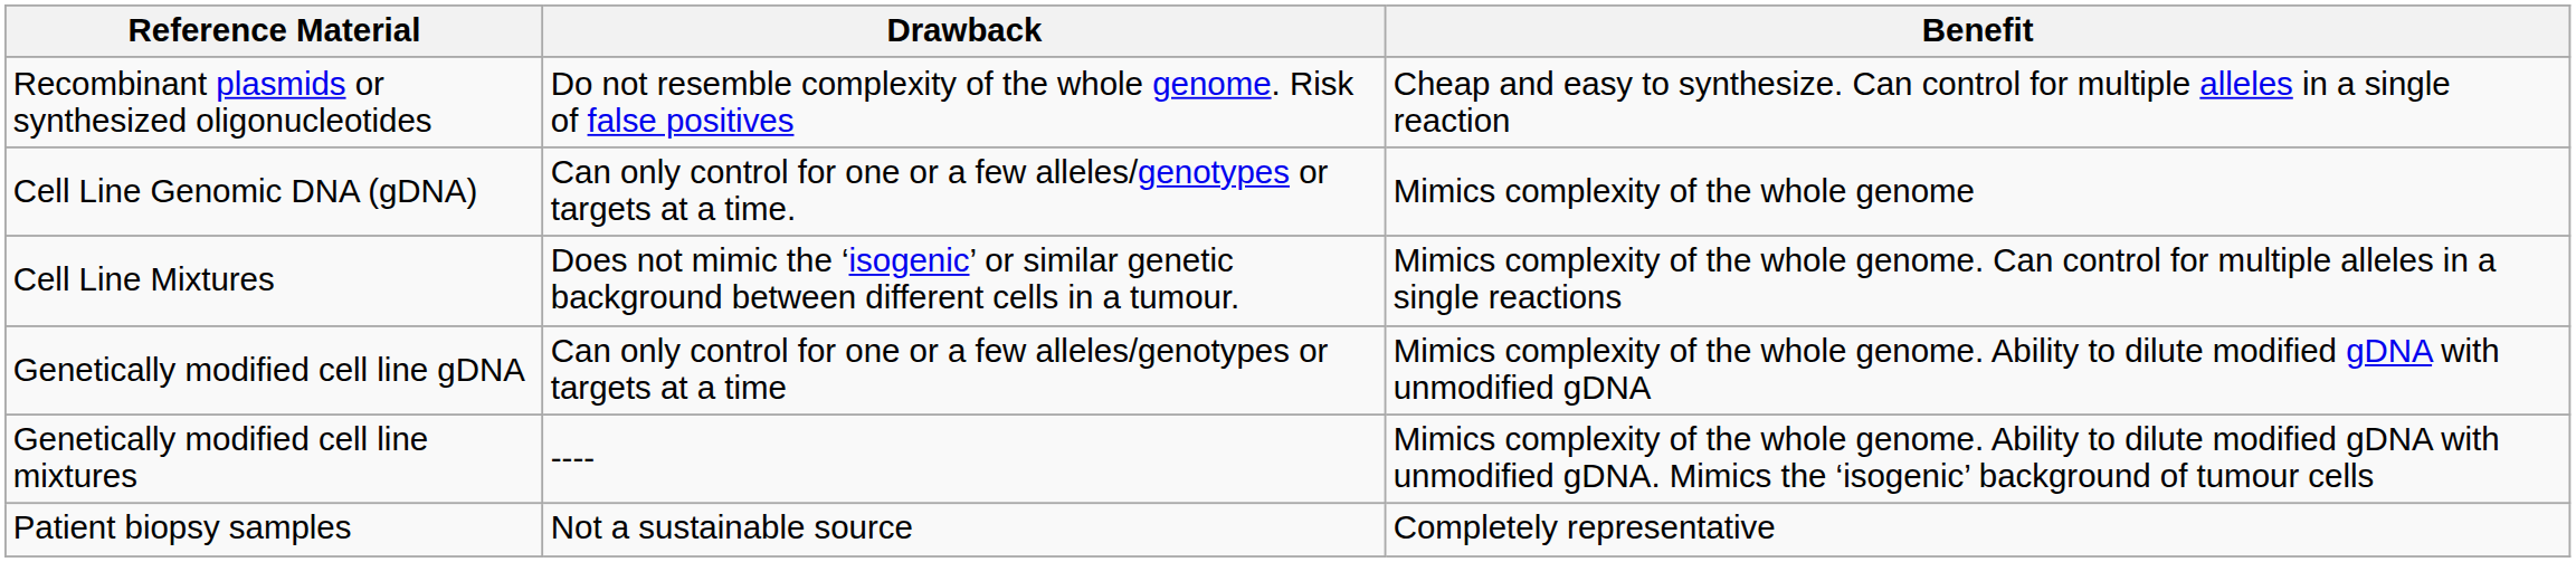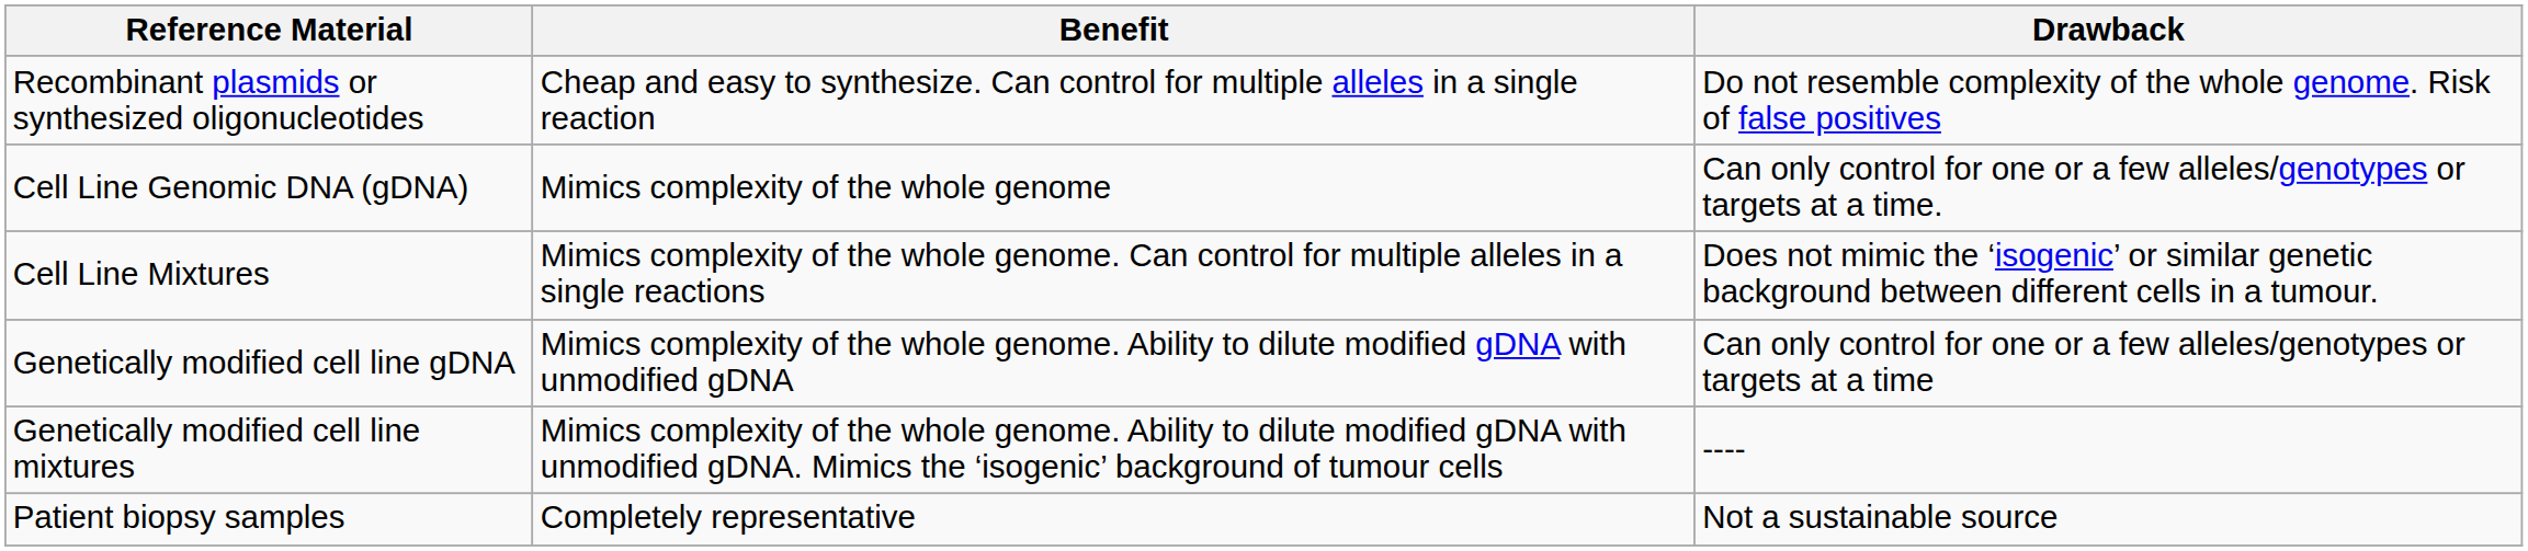 <table class="wikitable">
 <tr>
 <th>Reference Material</th>
+<th>Benefit</th>
 <th>Drawback</th>
-<th>Benefit</th>
 </tr>
 <tr>
 <td>Recombinant <a href='#'>plasmids</a> or synthesized oligonucleotides</td>
+<td>Cheap and easy to synthesize. Can control for multiple <a href='#'>alleles</a> in a single reaction</td>
 <td>Do not resemble complexity of the whole <a href='#'>genome</a>. Risk of <a href='#'>false positives</a></td>
-<td>Cheap and easy to synthesize. Can control for multiple <a href='#'>alleles</a> in a single reaction</td>
 </tr>
 <tr>
 <td>Cell Line Genomic DNA (gDNA)</td>
+<td>Mimics complexity of the whole genome</td>
 <td>Can only control for one or a few alleles/<a href='#'>genotypes</a> or targets at a time.</td>
-<td>Mimics complexity of the whole genome</td>
 </tr>
 <tr>
 <td>Cell Line Mixtures</td>
+<td>Mimics complexity of the whole genome. Can control for multiple alleles in a single reactions</td>
 <td>Does not mimic the ‘<a href='#'>isogenic</a>’ or similar genetic background between different cells in a tumour.</td>
-<td>Mimics complexity of the whole genome. Can control for multiple alleles in a single reactions</td>
 </tr>
 <tr>
 <td>Genetically modified cell line gDNA</td>
+<td>Mimics complexity of the whole genome. Ability to dilute modified <a href='#'>gDNA</a> with unmodified gDNA</td>
 <td>Can only control for one or a few alleles/genotypes or targets at a time</td>
-<td>Mimics complexity of the whole genome. Ability to dilute modified <a href='#'>gDNA</a> with unmodified gDNA</td>
 </tr>
 <tr>
 <td>Genetically modified cell line mixtures</td>
+<td>Mimics complexity of the whole genome. Ability to dilute modified gDNA with unmodified gDNA. Mimics the ‘isogenic’ background of tumour cells</td>
 <td>----</td>
-<td>Mimics complexity of the whole genome. Ability to dilute modified gDNA with unmodified gDNA. Mimics the ‘isogenic’ background of tumour cells</td>
 </tr>
 <tr>
 <td>Patient biopsy samples</td>
+<td>Completely representative</td>
 <td>Not a sustainable source</td>
-<td>Completely representative</td>
 </tr>
 </table>
